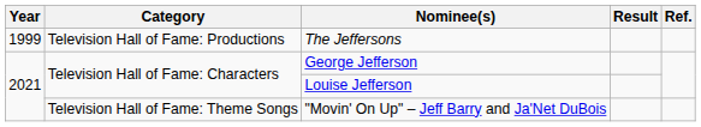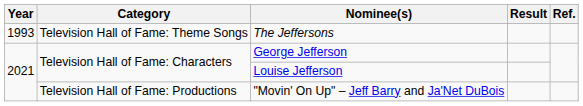 <table class="wikitable">
 <tr>
 <th>Year</th>
 <th>Category</th>
 <th>Nominee(s)</th>
 <th>Result</th>
 <th>Ref.</th>
 </tr>
 <tr>
-<td>1999</td>
-<td>Television Hall of Fame: Productions</td>
+<td>1993</td>
+<td>Television Hall of Fame: Theme Songs</td>
 <td><em>The Jeffersons</em></td>
 <td></td>
 <td align="center"></td>
 </tr>
 <tr>
 <td rowspan="3">2021</td>
 <td rowspan="2">Television Hall of Fame: Characters</td>
 <td><a href='#'>George Jefferson</a></td>
 <td></td>
 <td align="center" rowspan="2"></td>
 </tr>
 <tr>
 <td><a href='#'>Louise Jefferson</a></td>
 <td></td>
 </tr>
 <tr>
-<td>Television Hall of Fame: Theme Songs</td>
+<td>Television Hall of Fame: Productions</td>
 <td>"Movin' On Up" – <a href='#'>Jeff Barry</a> and <a href='#'>Ja'Net DuBois</a></td>
 <td></td>
 <td align="center"></td>
 </tr>
 </table>
